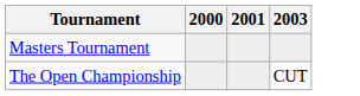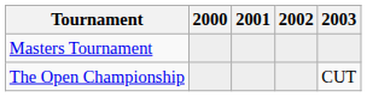 <table class="wikitable" style="font-size:95%;">
 <tr>
 <th>Tournament</th>
 <th>2000</th>
 <th>2001</th>
+<th>2002</th>
 <th>2003</th>
 </tr>
 <tr>
 <td><a href='#'>Masters Tournament</a></td>
+<td style="background:#eeeeee;"></td>
 <td style="background:#eeeeee;"></td>
 <td style="background:#eeeeee;"></td>
 <td style="background:#eeeeee;"></td>
 </tr>
 <tr>
 <td><a href='#'>The Open Championship</a></td>
 <td style="background:#eeeeee;"></td>
 <td style="background:#eeeeee;"></td>
+<td style="background:#eeeeee;"></td>
 <td>CUT</td>
 </tr>
 </table>
